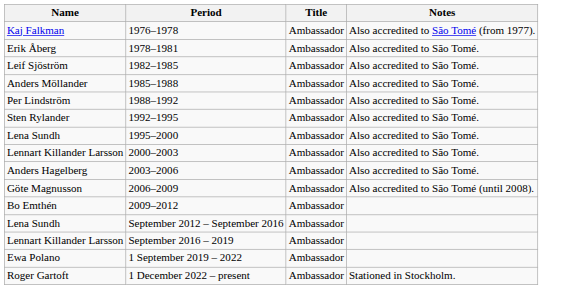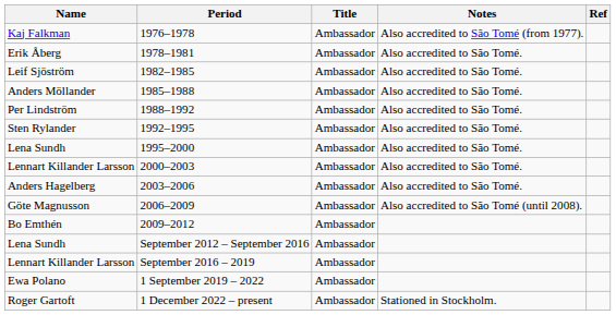 <table class="wikitable">
 <tr>
 <th>Name</th>
 <th>Period</th>
 <th>Title</th>
 <th>Notes</th>
+<th>Ref</th>
 </tr>
 <tr>
 <td><a href='#'>Kaj Falkman</a></td>
 <td>1976–1978</td>
 <td>Ambassador</td>
 <td>Also accredited to <a href='#'>São Tomé</a> (from 1977).</td>
+<td></td>
 </tr>
 <tr>
 <td>Erik Åberg</td>
 <td>1978–1981</td>
 <td>Ambassador</td>
 <td>Also accredited to São Tomé.</td>
+<td></td>
 </tr>
 <tr>
 <td>Leif Sjöström</td>
 <td>1982–1985</td>
 <td>Ambassador</td>
 <td>Also accredited to São Tomé.</td>
+<td></td>
 </tr>
 <tr>
 <td>Anders Möllander</td>
 <td>1985–1988</td>
 <td>Ambassador</td>
 <td>Also accredited to São Tomé.</td>
+<td></td>
 </tr>
 <tr>
 <td>Per Lindström</td>
 <td>1988–1992</td>
 <td>Ambassador</td>
 <td>Also accredited to São Tomé.</td>
+<td></td>
 </tr>
 <tr>
 <td>Sten Rylander</td>
 <td>1992–1995</td>
 <td>Ambassador</td>
 <td>Also accredited to São Tomé.</td>
+<td></td>
 </tr>
 <tr>
 <td>Lena Sundh</td>
 <td>1995–2000</td>
 <td>Ambassador</td>
 <td>Also accredited to São Tomé.</td>
+<td></td>
 </tr>
 <tr>
 <td>Lennart Killander Larsson</td>
 <td>2000–2003</td>
 <td>Ambassador</td>
 <td>Also accredited to São Tomé.</td>
+<td></td>
 </tr>
 <tr>
 <td>Anders Hagelberg</td>
 <td>2003–2006</td>
 <td>Ambassador</td>
 <td>Also accredited to São Tomé.</td>
+<td></td>
 </tr>
 <tr>
 <td>Göte Magnusson</td>
 <td>2006–2009</td>
 <td>Ambassador</td>
 <td>Also accredited to São Tomé (until 2008).</td>
+<td></td>
 </tr>
 <tr>
 <td>Bo Emthén</td>
 <td>2009–2012</td>
 <td>Ambassador</td>
+<td></td>
 <td></td>
 </tr>
 <tr>
 <td>Lena Sundh</td>
 <td>September 2012 – September 2016</td>
 <td>Ambassador</td>
 <td></td>
+<td></td>
 </tr>
 <tr>
 <td>Lennart Killander Larsson</td>
 <td>September 2016 – 2019</td>
 <td>Ambassador</td>
+<td></td>
 <td></td>
 </tr>
 <tr>
 <td>Ewa Polano</td>
 <td>1 September 2019 – 2022</td>
 <td>Ambassador</td>
 <td></td>
+<td></td>
 </tr>
 <tr>
 <td>Roger Gartoft</td>
 <td>1 December 2022 – present</td>
 <td>Ambassador</td>
 <td>Stationed in Stockholm.</td>
+<td></td>
 </tr>
 </table>
